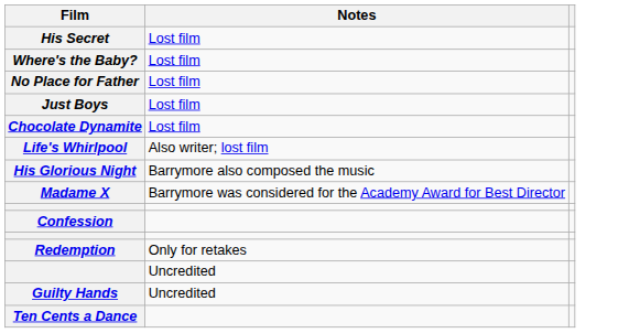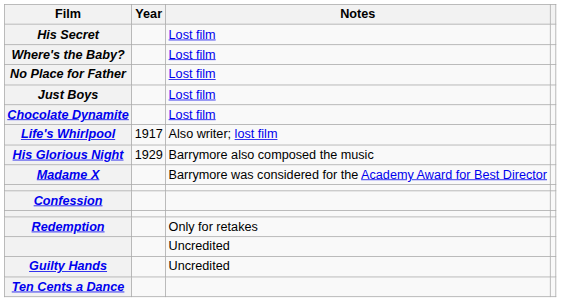 <table class="wikitable plainrowheaders sortable" style="margin-right: 0;">
 <tr>
 <th scope="col">Film</th>
+<th scope="col">Year</th>
 <th scope="col" class="unsortable">Notes</th>
 <th scope="col" class="unsortable"></th>
 </tr>
 <tr>
 <th scope="row"><em>His Secret</em></th>
+<td></td>
 <td><a href='#'>Lost film</a></td>
 <td style="text-align: center;"></td>
 </tr>
 <tr>
 <th scope="row"><em>Where's the Baby?</em></th>
+<td></td>
 <td><a href='#'>Lost film</a></td>
 <td style="text-align: center;"></td>
 </tr>
 <tr>
 <th scope="row"><em>No Place for Father</em></th>
+<td></td>
 <td><a href='#'>Lost film</a></td>
 <td style="text-align: center;"></td>
 </tr>
 <tr>
 <th scope="row"><em>Just Boys</em></th>
+<td></td>
 <td><a href='#'>Lost film</a></td>
 <td style="text-align: center;"></td>
 </tr>
 <tr>
 <th scope="row"><em><a href='#'>Chocolate Dynamite</a></em></th>
+<td></td>
 <td><a href='#'>Lost film</a></td>
 <td style="text-align: center;"></td>
 </tr>
 <tr>
 <th scope="row"><em><a href='#'>Life's Whirlpool</a></em></th>
+<td>1917</td>
 <td>Also writer; <a href='#'>lost film</a></td>
 <td style="text-align: center;"></td>
 </tr>
 <tr>
 <th scope="row"><em><a href='#'>His Glorious Night</a></em></th>
+<td>1929</td>
 <td>Barrymore also composed the music</td>
 <td style="text-align: center;"></td>
 </tr>
 <tr>
 <th scope="row"><em><a href='#'>Madame X</a></em></th>
+<td></td>
 <td>Barrymore was considered for the <a href='#'>Academy Award for Best Director</a></td>
 <td style="text-align: center;"></td>
 </tr>
 <tr>
 <th scope="row"></th>
 <td></td>
+<td></td>
 <td style="text-align: center;"></td>
 </tr>
 <tr>
 <th scope="row"><em><a href='#'>Confession</a></em></th>
+<td></td>
 <td></td>
 <td style="text-align: center;"></td>
 </tr>
 <tr>
 <th scope="row"></th>
 <td></td>
+<td></td>
 <td style="text-align: center;"></td>
 </tr>
 <tr>
 <th scope="row"><em><a href='#'>Redemption</a></em></th>
+<td></td>
 <td>Only for retakes</td>
 <td style="text-align: center;"></td>
 </tr>
 <tr>
 <th scope="row"></th>
+<td></td>
 <td>Uncredited</td>
 <td style="text-align: center;"></td>
 </tr>
 <tr>
 <th scope="row"><em><a href='#'>Guilty Hands</a></em></th>
+<td></td>
 <td>Uncredited</td>
 <td style="text-align: center;"></td>
 </tr>
 <tr>
 <th scope="row"><em><a href='#'>Ten Cents a Dance</a></em></th>
 <td></td>
+<td></td>
 <td style="text-align: center;"></td>
 </tr>
 </table>
